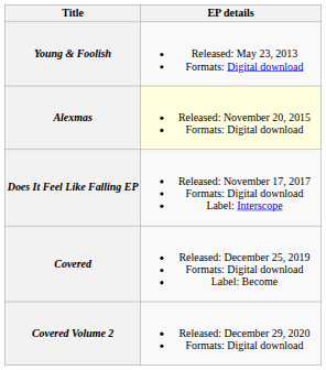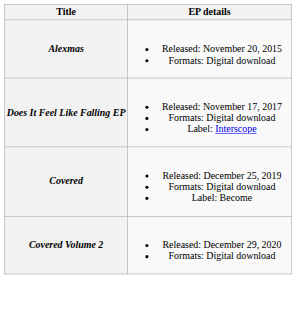 <table class="wikitable plainrowheaders" style="text-align:center;">
 <tr>
 <th scope="col" style="width:12em;">Title</th>
 <th scope="col" style="width:16em;">EP details</th>
 </tr>
 <tr>
-<th scope="row"><em>Young & Foolish</em></th>
-<td><br><ul><li>Released: May 23, 2013</li><li>Formats: <a href='#'>Digital download</a></li></ul></td>
-</tr>
-<tr>
 <th scope="row"><em>Alexmas</em></th>
-<td style="background: lightyellow;"><br><ul><li>Released: November 20, 2015</li><li>Formats: Digital download</li></ul></td>
+<td><br><ul><li>Released: November 20, 2015</li><li>Formats: Digital download</li></ul></td>
 </tr>
 <tr>
 <th scope="row"><em>Does It Feel Like Falling EP</em></th>
 <td><br><ul><li>Released: November 17, 2017</li><li>Formats: Digital download</li><li>Label: <a href='#'>Interscope</a></li></ul></td>
 </tr>
 <tr>
 <th scope="row"><em>Covered</em></th>
 <td><br><ul><li>Released: December 25, 2019</li><li>Formats: Digital download</li><li>Label: Become</li></ul></td>
 </tr>
 <tr>
 <th scope="row"><em>Covered Volume 2</em></th>
 <td><br><ul><li>Released: December 29, 2020</li><li>Formats: Digital download</li></ul></td>
 </tr>
 </table>
